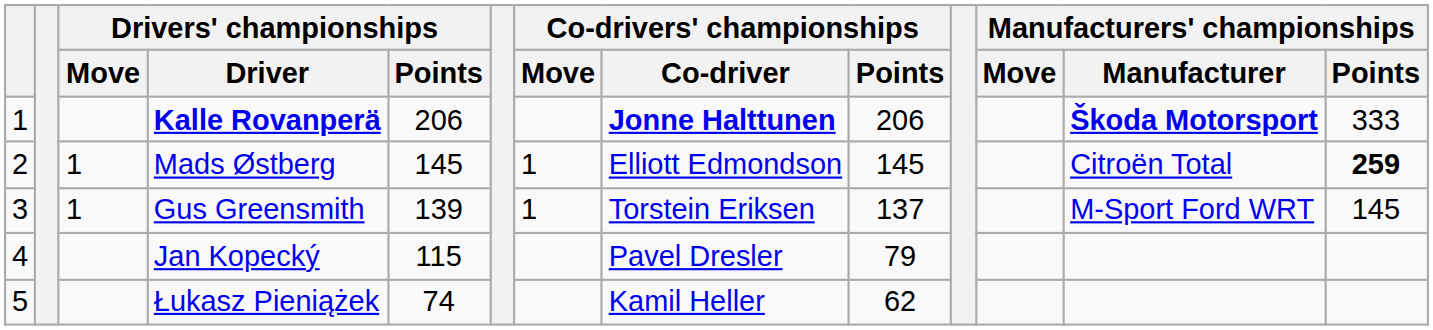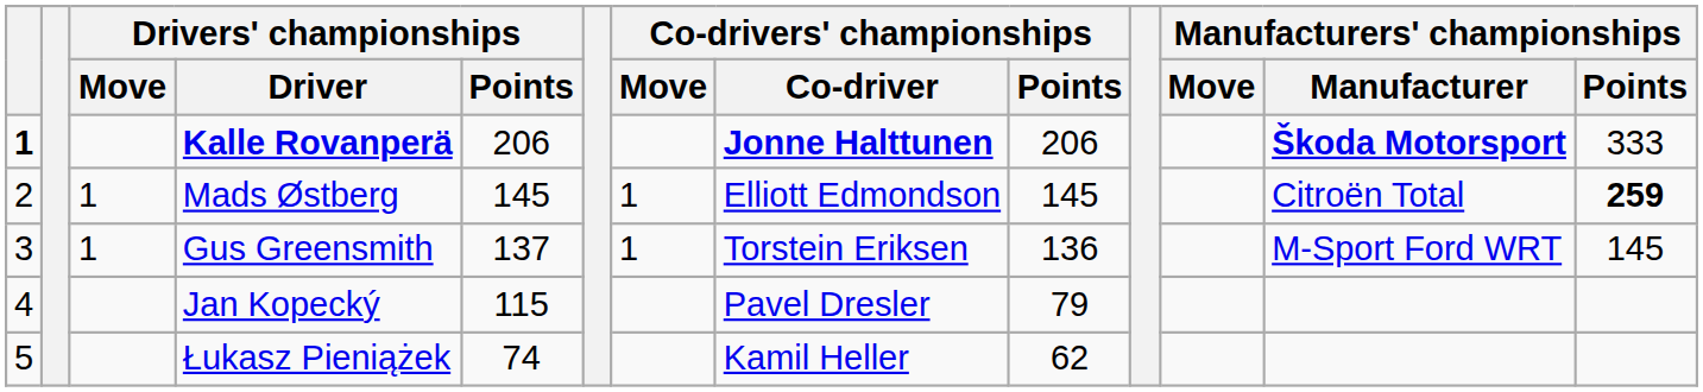 <table class="wikitable" style="font-size:85%;">
 <tr>
 <th rowspan="2"></th>
 <th rowspan="7" style="width:5px;"></th>
 <th colspan="3">Drivers' championships</th>
 <th rowspan="7" style="width:5px;"></th>
 <th colspan="3">Co-drivers' championships</th>
 <th rowspan="7" style="width:5px;"></th>
 <th colspan="3">Manufacturers' championships</th>
 </tr>
 <tr>
 <th>Move</th>
 <th>Driver</th>
 <th>Points</th>
 <th>Move</th>
 <th>Co-driver</th>
 <th>Points</th>
 <th>Move</th>
 <th>Manufacturer</th>
 <th>Points</th>
 </tr>
 <tr>
-<td align="center">1</td>
+<td align="center"><strong>1</strong></td>
 <td></td>
 <td><strong><a href='#'>Kalle Rovanperä</a></strong></td>
 <td align="center">206</td>
 <td></td>
 <td><strong><a href='#'>Jonne Halttunen</a></strong></td>
 <td align="center">206</td>
 <td></td>
 <td nowrap><strong><a href='#'>Škoda Motorsport</a></strong></td>
 <td align="center">333</td>
 </tr>
 <tr>
 <td align="center">2</td>
 <td> 1</td>
 <td><a href='#'>Mads Østberg</a></td>
 <td align="center">145</td>
 <td> 1</td>
 <td nowrap><a href='#'>Elliott Edmondson</a></td>
 <td align="center">145</td>
 <td></td>
 <td><a href='#'>Citroën Total</a></td>
 <td align="center"><strong>259</strong></td>
 </tr>
 <tr>
 <td align="center">3</td>
 <td> 1</td>
 <td><a href='#'>Gus Greensmith</a></td>
-<td align="center">139</td>
+<td align="center">137</td>
 <td> 1</td>
 <td><a href='#'>Torstein Eriksen</a></td>
-<td align="center">137</td>
+<td align="center">136</td>
 <td></td>
 <td nowrap><a href='#'>M-Sport Ford WRT</a></td>
 <td align="center">145</td>
 </tr>
 <tr>
 <td align="center">4</td>
 <td></td>
 <td><a href='#'>Jan Kopecký</a></td>
 <td align="center">115</td>
 <td></td>
 <td><a href='#'>Pavel Dresler</a></td>
 <td align="center">79</td>
 <td></td>
 <td></td>
 <td></td>
 </tr>
 <tr>
 <td align="center">5</td>
 <td></td>
 <td nowrap><a href='#'>Łukasz Pieniążek</a></td>
 <td align="center">74</td>
 <td></td>
 <td><a href='#'>Kamil Heller</a></td>
 <td align="center">62</td>
 <td></td>
 <td></td>
 <td></td>
 </tr>
 </table>
